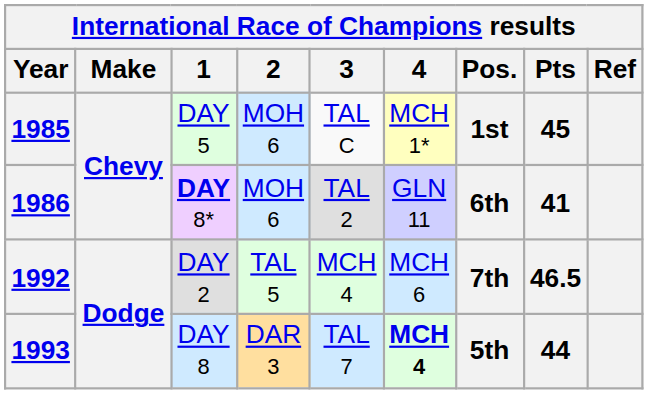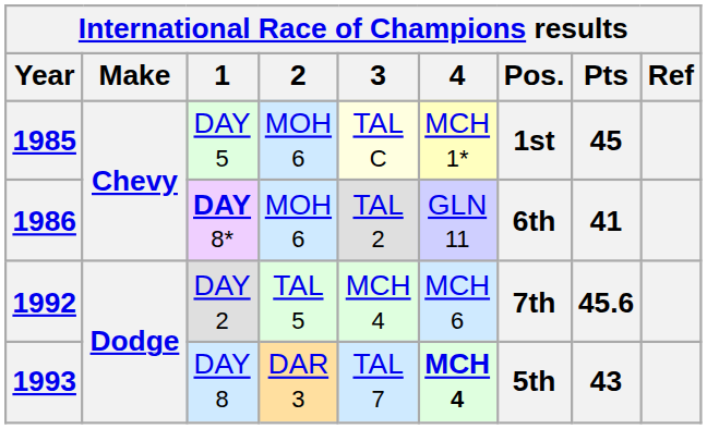 <table class="wikitable" style="text-align:center; font-size:75%">
 <tr>
 <th colspan=9><a href='#'>International Race of Champions</a> results</th>
 </tr>
 <tr>
 <th>Year</th>
 <th>Make</th>
 <th>1</th>
 <th>2</th>
 <th>3</th>
 <th>4</th>
 <th>Pos.</th>
 <th>Pts</th>
 <th>Ref</th>
 </tr>
 <tr>
 <th><a href='#'>1985</a></th>
 <th rowspan=2><a href='#'>Chevy</a></th>
 <td style="background:#DFFFDF;"><a href='#'>DAY</a><br><small>5</small></td>
 <td style="background:#CFEAFF;"><a href='#'>MOH</a><br><small>6</small></td>
-<td><a href='#'>TAL</a><br><small>C</small></td>
+<td style="background: lightyellow;"><a href='#'>TAL</a><br><small>C</small></td>
 <td style="background:#FFFFBF;"><a href='#'>MCH</a><br><small>1*</small></td>
 <th>1st</th>
 <th>45</th>
 <th></th>
 </tr>
 <tr>
 <th><a href='#'>1986</a></th>
 <td style="background:#EFCFFF;"><strong><a href='#'>DAY</a></strong><br><small>8*</small></td>
 <td style="background:#CFEAFF;"><a href='#'>MOH</a><br><small>6</small></td>
 <td style="background:#DFDFDF;"><a href='#'>TAL</a><br><small>2</small></td>
 <td style="background:#CFCFFF;"><a href='#'>GLN</a><br><small>11</small></td>
 <th>6th</th>
 <th>41</th>
 <th></th>
 </tr>
 <tr>
 <th><a href='#'>1992</a></th>
 <th rowspan=2><a href='#'>Dodge</a></th>
 <td style="background:#DFDFDF;"><a href='#'>DAY</a><br><small>2</small></td>
 <td style="background:#DFFFDF;"><a href='#'>TAL</a><br><small>5</small></td>
 <td style="background:#DFFFDF;"><a href='#'>MCH</a><br><small>4</small></td>
 <td style="background:#CFEAFF;"><a href='#'>MCH</a><br><small>6</small></td>
 <th>7th</th>
-<th>46.5</th>
+<th>45.6</th>
 <th></th>
 </tr>
 <tr>
 <th><a href='#'>1993</a></th>
 <td style="background:#CFEAFF;"><a href='#'>DAY</a><br><small>8</small></td>
 <td style="background:#FFDF9F;"><a href='#'>DAR</a><br><small>3</small></td>
 <td style="background:#CFEAFF;"><a href='#'>TAL</a><br><small>7</small></td>
 <td style="background:#DFFFDF;"><strong><a href='#'>MCH</a><br><small>4</small></strong></td>
 <th>5th</th>
-<th>44</th>
+<th>43</th>
 <th></th>
 </tr>
 </table>
